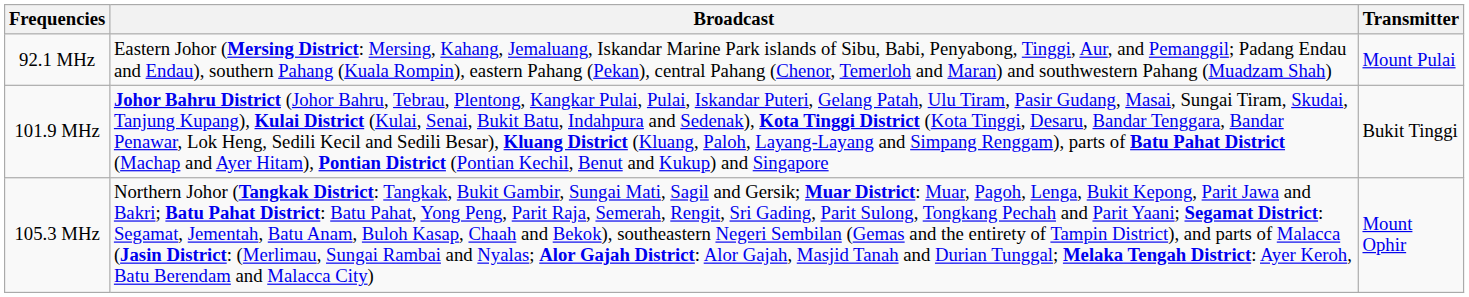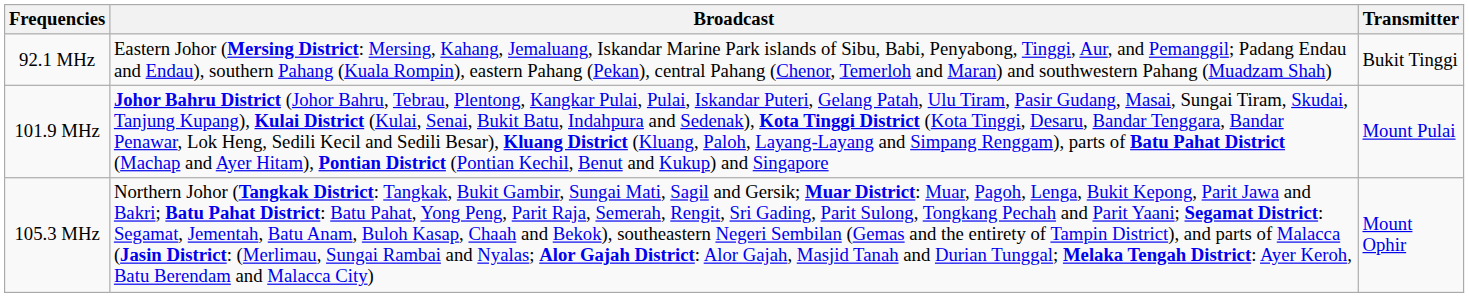 <table class="wikitable">
 <tr>
 <th>Frequencies</th>
 <th>Broadcast</th>
 <th>Transmitter</th>
 </tr>
 <tr>
 <td style="text-align:center;">92.1 MHz</td>
 <td>Eastern Johor (<strong><a href='#'>Mersing District</a></strong>: <a href='#'>Mersing</a>, <a href='#'>Kahang</a>, <a href='#'>Jemaluang</a>, Iskandar Marine Park islands of Sibu, Babi, Penyabong, <a href='#'>Tinggi</a>, <a href='#'>Aur</a>, and <a href='#'>Pemanggil</a>; Padang Endau and <a href='#'>Endau</a>), southern <a href='#'>Pahang</a>  (<a href='#'>Kuala Rompin</a>), eastern Pahang (<a href='#'>Pekan</a>), central Pahang (<a href='#'>Chenor</a>, <a href='#'>Temerloh</a> and <a href='#'>Maran</a>) and southwestern Pahang (<a href='#'>Muadzam Shah</a>)</td>
-<td><a href='#'>Mount Pulai</a></td>
+<td>Bukit Tinggi</td>
 </tr>
 <tr>
 <td style="text-align:center;">101.9 MHz</td>
 <td><strong><a href='#'>Johor Bahru District</a></strong> (<a href='#'>Johor Bahru</a>, <a href='#'>Tebrau</a>, <a href='#'>Plentong</a>, <a href='#'>Kangkar Pulai</a>, <a href='#'>Pulai</a>, <a href='#'>Iskandar Puteri</a>, <a href='#'>Gelang Patah</a>, <a href='#'>Ulu Tiram</a>, <a href='#'>Pasir Gudang</a>, <a href='#'>Masai</a>, Sungai Tiram, <a href='#'>Skudai</a>, <a href='#'>Tanjung Kupang</a>), <strong><a href='#'>Kulai District</a></strong> (<a href='#'>Kulai</a>, <a href='#'>Senai</a>, <a href='#'>Bukit Batu</a>, <a href='#'>Indahpura</a> and <a href='#'>Sedenak</a>), <strong><a href='#'>Kota Tinggi District</a></strong> (<a href='#'>Kota Tinggi</a>, <a href='#'>Desaru</a>, <a href='#'>Bandar Tenggara</a>, <a href='#'>Bandar Penawar</a>, Lok Heng, Sedili Kecil and Sedili Besar), <strong><a href='#'>Kluang District</a></strong> (<a href='#'>Kluang</a>, <a href='#'>Paloh</a>, <a href='#'>Layang-Layang</a> and <a href='#'>Simpang Renggam</a>), parts of <strong><a href='#'>Batu Pahat District</a></strong> (<a href='#'>Machap</a> and <a href='#'>Ayer Hitam</a>), <strong><a href='#'>Pontian District</a></strong> (<a href='#'>Pontian Kechil</a>, <a href='#'>Benut</a> and <a href='#'>Kukup</a>) and <a href='#'>Singapore</a></td>
-<td>Bukit Tinggi</td>
+<td><a href='#'>Mount Pulai</a></td>
 </tr>
 <tr>
 <td style="text-align:center;">105.3 MHz</td>
 <td>Northern Johor (<strong><a href='#'>Tangkak District</a></strong>: <a href='#'>Tangkak</a>, <a href='#'>Bukit Gambir</a>, <a href='#'>Sungai Mati</a>, <a href='#'>Sagil</a> and Gersik; <strong><a href='#'>Muar District</a></strong>: <a href='#'>Muar</a>, <a href='#'>Pagoh</a>, <a href='#'>Lenga</a>, <a href='#'>Bukit Kepong</a>, <a href='#'>Parit Jawa</a> and <a href='#'>Bakri</a>; <strong><a href='#'>Batu Pahat District</a></strong>: <a href='#'>Batu Pahat</a>, <a href='#'>Yong Peng</a>, <a href='#'>Parit Raja</a>, <a href='#'>Semerah</a>, <a href='#'>Rengit</a>, <a href='#'>Sri Gading</a>, <a href='#'>Parit Sulong</a>, <a href='#'>Tongkang Pechah</a> and <a href='#'>Parit Yaani</a>; <strong><a href='#'>Segamat District</a></strong>: <a href='#'>Segamat</a>, <a href='#'>Jementah</a>, <a href='#'>Batu Anam</a>, <a href='#'>Buloh Kasap</a>, <a href='#'>Chaah</a> and <a href='#'>Bekok</a>), southeastern <a href='#'>Negeri Sembilan</a> (<a href='#'>Gemas</a> and the entirety of <a href='#'>Tampin District</a>), and parts of <a href='#'>Malacca</a> (<strong><a href='#'>Jasin District</a></strong>: (<a href='#'>Merlimau</a>, <a href='#'>Sungai Rambai</a> and <a href='#'>Nyalas</a>; <strong><a href='#'>Alor Gajah District</a></strong>:  <a href='#'>Alor Gajah</a>, <a href='#'>Masjid Tanah</a> and <a href='#'>Durian Tunggal</a>; <strong><a href='#'>Melaka Tengah District</a></strong>: <a href='#'>Ayer Keroh</a>, <a href='#'>Batu Berendam</a> and <a href='#'>Malacca City</a>)</td>
 <td><a href='#'>Mount Ophir</a></td>
 </tr>
 </table>
